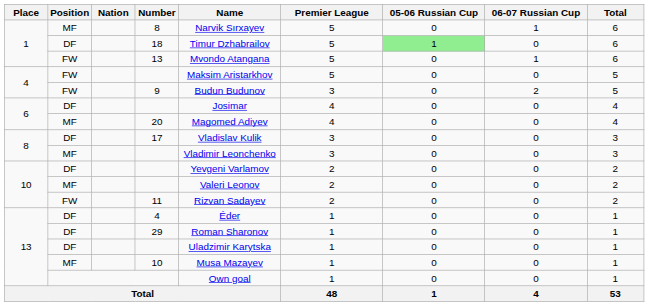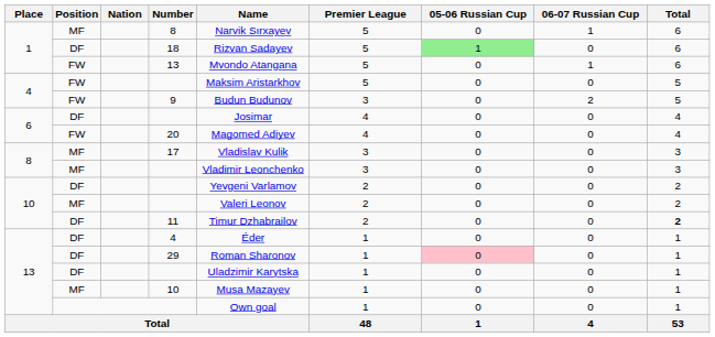 <table class="wikitable" style="font-size: 95%; text-align: center;">
 <tr>
 <th width=60>Place</th>
 <th width=60>Position</th>
 <th width=60>Nation</th>
 <th width=60>Number</th>
 <th width=150>Name</th>
 <th width=150>Premier League</th>
 <th width=150>05-06 Russian Cup</th>
 <th width=150>06-07 Russian Cup</th>
 <th width=80>Total</th>
 </tr>
 <tr>
 <td rowspan="3">1</td>
 <td>MF</td>
 <td></td>
 <td>8</td>
 <td><a href='#'>Narvik Sırxayev</a></td>
 <td>5</td>
 <td>0</td>
 <td>1</td>
 <td>6</td>
 </tr>
 <tr>
 <td>DF</td>
 <td></td>
 <td>18</td>
-<td><a href='#'>Timur Dzhabrailov</a></td>
+<td><a href='#'>Rizvan Sadayev</a></td>
 <td>5</td>
 <td style="background: lightgreen;">1</td>
 <td>0</td>
 <td>6</td>
 </tr>
 <tr>
 <td>FW</td>
 <td></td>
 <td>13</td>
 <td><a href='#'>Mvondo Atangana</a></td>
 <td>5</td>
 <td>0</td>
 <td>1</td>
 <td>6</td>
 </tr>
 <tr>
 <td rowspan="2">4</td>
 <td>FW</td>
 <td></td>
 <td></td>
 <td><a href='#'>Maksim Aristarkhov</a></td>
 <td>5</td>
 <td>0</td>
 <td>0</td>
 <td>5</td>
 </tr>
 <tr>
 <td>FW</td>
 <td></td>
 <td>9</td>
 <td><a href='#'>Budun Budunov</a></td>
 <td>3</td>
 <td>0</td>
 <td>2</td>
 <td>5</td>
 </tr>
 <tr>
 <td rowspan="2">6</td>
 <td>DF</td>
 <td></td>
 <td></td>
 <td><a href='#'>Josimar</a></td>
 <td>4</td>
 <td>0</td>
 <td>0</td>
 <td>4</td>
 </tr>
 <tr>
-<td>MF</td>
+<td>FW</td>
 <td></td>
 <td>20</td>
 <td><a href='#'>Magomed Adiyev</a></td>
 <td>4</td>
 <td>0</td>
 <td>0</td>
 <td>4</td>
 </tr>
 <tr>
 <td rowspan="2">8</td>
-<td>DF</td>
+<td>MF</td>
 <td></td>
 <td>17</td>
 <td><a href='#'>Vladislav Kulik</a></td>
 <td>3</td>
 <td>0</td>
 <td>0</td>
 <td>3</td>
 </tr>
 <tr>
 <td>MF</td>
 <td></td>
 <td></td>
 <td><a href='#'>Vladimir Leonchenko</a></td>
 <td>3</td>
 <td>0</td>
 <td>0</td>
 <td>3</td>
 </tr>
 <tr>
 <td rowspan="3">10</td>
 <td>DF</td>
 <td></td>
 <td></td>
 <td><a href='#'>Yevgeni Varlamov</a></td>
 <td>2</td>
 <td>0</td>
 <td>0</td>
 <td>2</td>
 </tr>
 <tr>
 <td>MF</td>
 <td></td>
 <td></td>
 <td><a href='#'>Valeri Leonov</a></td>
 <td>2</td>
 <td>0</td>
 <td>0</td>
 <td>2</td>
 </tr>
 <tr>
-<td>FW</td>
+<td>DF</td>
 <td></td>
 <td>11</td>
-<td><a href='#'>Rizvan Sadayev</a></td>
+<td><a href='#'>Timur Dzhabrailov</a></td>
 <td>2</td>
 <td>0</td>
 <td>0</td>
-<td>2</td>
+<td><strong>2</strong></td>
 </tr>
 <tr>
 <td rowspan="5">13</td>
 <td>DF</td>
 <td></td>
 <td>4</td>
 <td><a href='#'>Éder</a></td>
 <td>1</td>
 <td>0</td>
 <td>0</td>
 <td>1</td>
 </tr>
 <tr>
 <td>DF</td>
 <td></td>
 <td>29</td>
 <td><a href='#'>Roman Sharonov</a></td>
 <td>1</td>
-<td>0</td>
+<td style="background: pink;">0</td>
 <td>0</td>
 <td>1</td>
 </tr>
 <tr>
 <td>DF</td>
 <td></td>
 <td></td>
 <td><a href='#'>Uladzimir Karytska</a></td>
 <td>1</td>
 <td>0</td>
 <td>0</td>
 <td>1</td>
 </tr>
 <tr>
 <td>MF</td>
 <td></td>
 <td>10</td>
 <td><a href='#'>Musa Mazayev</a></td>
 <td>1</td>
 <td>0</td>
 <td>0</td>
 <td>1</td>
 </tr>
 <tr>
 <td colspan="3"></td>
 <td><a href='#'>Own goal</a></td>
 <td>1</td>
 <td>0</td>
 <td>0</td>
 <td>1</td>
 </tr>
 <tr>
 <th colspan=5>Total</th>
 <th>48</th>
 <th>1</th>
 <th>4</th>
 <th>53</th>
 </tr>
 </table>
